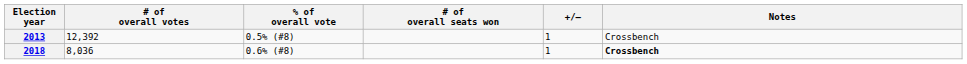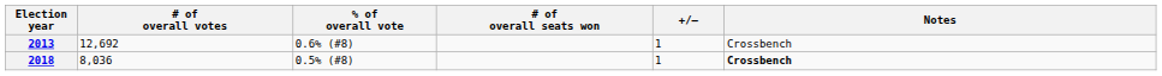 <table class=wikitable width=70%>
 <tr>
 <th width=5%>Election year</th>
 <th width=15%># of<br>overall votes</th>
 <th width=10%>% of<br>overall vote</th>
 <th width=15%># of<br>overall seats won</th>
 <th width=5%>+/–</th>
 <th width=30%>Notes</th>
 </tr>
 <tr>
 <th><a href='#'>2013</a></th>
-<td>12,392</td>
-<td>0.5% (#8)</td>
+<td>12,692</td>
+<td>0.6% (#8)</td>
 <td></td>
 <td> 1</td>
 <td>Crossbench</td>
 </tr>
 <tr>
 <th><a href='#'>2018</a></th>
 <td>8,036</td>
-<td>0.6% (#8)</td>
+<td>0.5% (#8)</td>
 <td></td>
 <td> 1</td>
 <td><strong>Crossbench</strong></td>
 </tr>
 </table>
